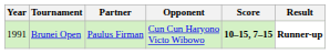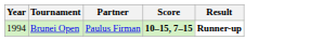 <table class="sortable wikitable" style="font-size: 90%;">
 <tr>
 <th>Year</th>
 <th>Tournament</th>
 <th>Partner</th>
-<th>Opponent</th>
 <th>Score</th>
 <th>Result</th>
 </tr>
 <tr style="background:#D4F1C5">
-<td align="center">1991</td>
+<td align="center">1994</td>
 <td align="left"><a href='#'>Brunei Open</a></td>
 <td align="left"> <a href='#'>Paulus Firman</a></td>
-<td align="left"> <a href='#'>Cun Cun Haryono</a><br> <a href='#'>Victo Wibowo</a></td>
 <td align="left"><strong>10–15, 7–15</strong></td>
 <td style="text-align:left; background:white"> <strong>Runner-up</strong></td>
 </tr>
 </table>
